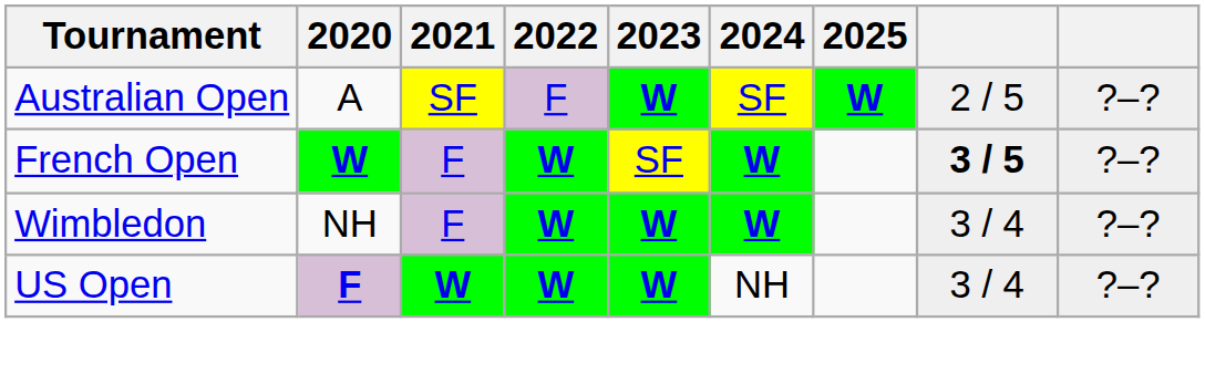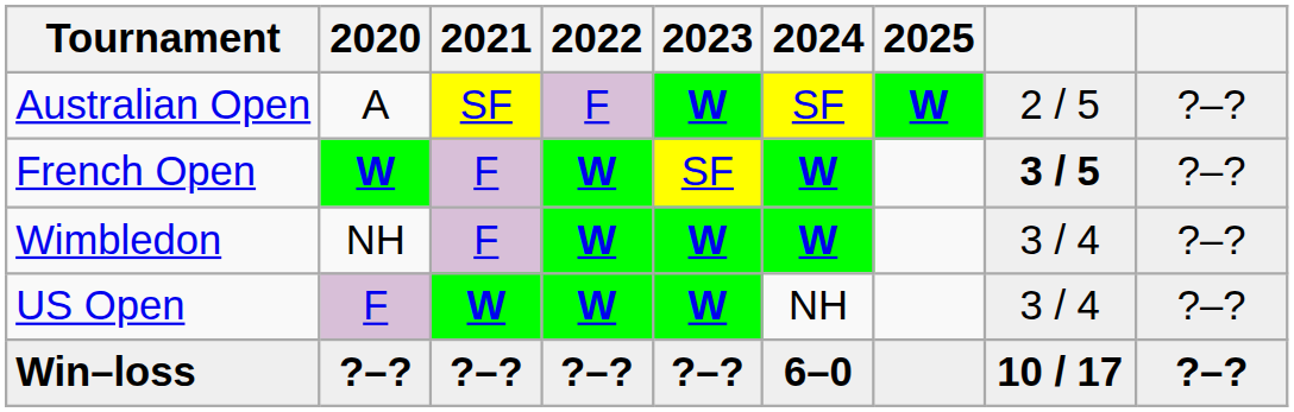 <table class=wikitable style=text-align:center;font-size:97%>
 <tr>
 <th>Tournament</th>
 <th>2020</th>
 <th>2021</th>
 <th>2022</th>
 <th>2023</th>
 <th>2024</th>
 <th>2025</th>
 <th style="width:50px;"></th>
 <th width=50></th>
 </tr>
 <tr>
 <td style="text-align:left"><a href='#'>Australian Open</a></td>
 <td>A</td>
 <td style="background:yellow;"><a href='#'>SF</a></td>
 <td style="background:thistle;"><a href='#'>F</a></td>
 <td style="background:lime;"><a href='#'><strong>W</strong></a></td>
 <td style="background:yellow;"><a href='#'>SF</a></td>
 <td style="background:lime;"><a href='#'><strong>W</strong></a></td>
 <td style="background:#efefef;">2 / 5</td>
 <td style="background:#efefef;">?–?</td>
 </tr>
 <tr>
 <td style="text-align:left"><a href='#'>French Open</a></td>
 <td style="background:lime;"><a href='#'><strong>W</strong></a></td>
 <td style="background:thistle;"><a href='#'>F</a></td>
 <td style="background:lime;"><a href='#'><strong>W</strong></a></td>
 <td style="background:yellow;"><a href='#'>SF</a></td>
 <td style="background:lime;"><a href='#'><strong>W</strong></a></td>
 <td></td>
 <td style="background:#efefef;"><strong>3 / 5</strong></td>
 <td style="background:#efefef;">?–?</td>
 </tr>
 <tr>
 <td style="text-align:left"><a href='#'>Wimbledon</a></td>
 <td>NH</td>
 <td style="background:thistle;"><a href='#'>F</a></td>
 <td style="background:lime;"><a href='#'><strong>W</strong></a></td>
 <td style="background:lime;"><a href='#'><strong>W</strong></a></td>
 <td style="background:lime;"><a href='#'><strong>W</strong></a></td>
 <td></td>
 <td style="background:#efefef;">3 / 4</td>
 <td style="background:#efefef;">?–?</td>
 </tr>
 <tr>
 <td style="text-align:left"><a href='#'>US Open</a></td>
-<td style="background:thistle;"><strong><a href='#'>F</a></strong></td>
+<td style="background:thistle;"><a href='#'>F</a></td>
 <td style="background:lime;"><a href='#'><strong>W</strong></a></td>
 <td style="background:lime;"><a href='#'><strong>W</strong></a></td>
 <td style="background:lime;"><a href='#'><strong>W</strong></a></td>
 <td>NH</td>
 <td></td>
 <td style="background:#efefef;">3 / 4</td>
 <td style="background:#efefef;">?–?</td>
 </tr>
+<tr style=background:#efefef;font-weight:bold>
+<td style=text-align:left>Win–loss</td>
+<td>?–?</td>
+<td>?–?</td>
+<td>?–?</td>
+<td>?–?</td>
+<td>6–0</td>
+<td></td>
+<td>10 / 17</td>
+<td>?–?</td>
+</tr>
 </table>
